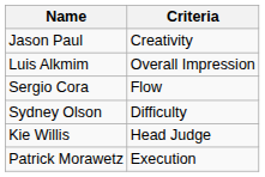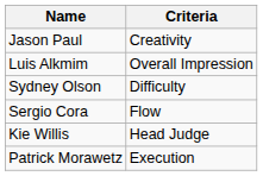 <table class="wikitable">
 <tr>
 <th>Name</th>
 <th>Criteria</th>
 </tr>
 <tr>
 <td> Jason Paul</td>
 <td>Creativity</td>
 </tr>
 <tr>
 <td> Luis Alkmim</td>
 <td>Overall Impression</td>
 </tr>
 <tr>
+<td> Sydney Olson</td>
+<td>Difficulty</td>
+</tr>
+<tr>
 <td> Sergio Cora</td>
 <td>Flow</td>
-</tr>
-<tr>
-<td> Sydney Olson</td>
-<td>Difficulty</td>
 </tr>
 <tr>
 <td> Kie Willis</td>
 <td>Head Judge</td>
 </tr>
 <tr>
 <td> Patrick Morawetz</td>
 <td>Execution</td>
 </tr>
 </table>
